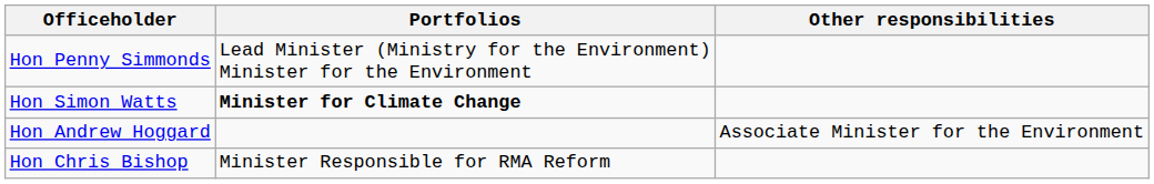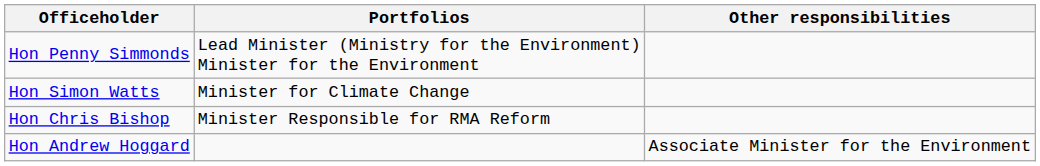 <table class="wikitable">
 <tr>
 <th>Officeholder</th>
 <th>Portfolios</th>
 <th>Other responsibilities</th>
 </tr>
 <tr>
 <td><a href='#'>Hon Penny Simmonds</a></td>
 <td>Lead Minister (Ministry for the Environment)<br>Minister for the Environment</td>
 <td></td>
 </tr>
 <tr>
 <td><a href='#'>Hon Simon Watts</a></td>
-<td><strong>Minister for Climate Change</strong></td>
+<td>Minister for Climate Change</td>
+<td></td>
+</tr>
+<tr>
+<td><a href='#'>Hon Chris Bishop</a></td>
+<td>Minister Responsible for RMA Reform</td>
 <td></td>
 </tr>
 <tr>
 <td><a href='#'>Hon Andrew Hoggard</a></td>
 <td></td>
 <td>Associate Minister for the Environment</td>
 </tr>
-<tr>
-<td><a href='#'>Hon Chris Bishop</a></td>
-<td>Minister Responsible for RMA Reform</td>
-<td></td>
-</tr>
 </table>
